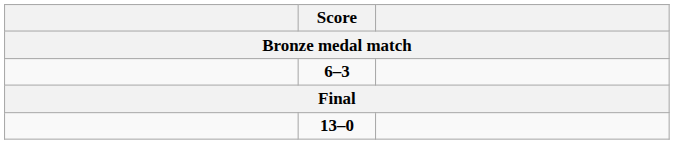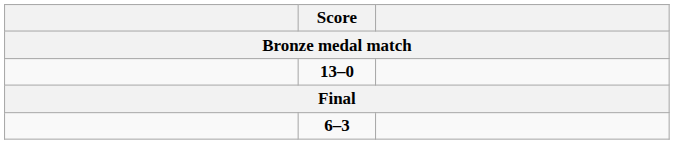 <table class="wikitable" style="text-align: left;">
 <tr>
 <th align="right" width="270"></th>
 <th width="65">Score</th>
 <th align="left" width="270"></th>
 </tr>
 <tr>
 <th colspan="3">Bronze medal match</th>
 </tr>
 <tr>
 <td><strong></strong></td>
-<td align=center><strong>6–3</strong></td>
+<td align=center><strong>13–0</strong></td>
 <td></td>
 </tr>
 <tr>
 <th colspan="3">Final</th>
 </tr>
 <tr>
 <td><strong></strong></td>
-<td align=center><strong>13–0</strong></td>
+<td align=center><strong>6–3</strong></td>
 <td></td>
 </tr>
 </table>
